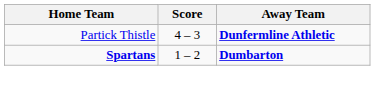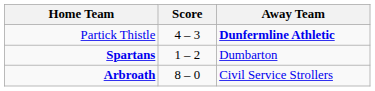 <table class="wikitable" style="border-collapse: collapse;">
 <tr>
 <th align="right" width="185">Home Team</th>
 <th align="center" width="65"> Score </th>
 <th align="left" width="185">Away Team</th>
 </tr>
 <tr>
 <td style="text-align: right;"><a href='#'>Partick Thistle</a></td>
 <td style="text-align: center;">4 – 3</td>
 <td style="text-align: left;"><strong><a href='#'>Dunfermline Athletic</a></strong></td>
 </tr>
 <tr>
 <td style="text-align: right;"><strong><a href='#'>Spartans</a></strong></td>
 <td style="text-align: center;">1 – 2</td>
-<td style="text-align: left;"><strong><a href='#'>Dumbarton</a></strong></td>
+<td style="text-align: left;"><a href='#'>Dumbarton</a></td>
+</tr>
+<tr>
+<td style="text-align: right;"><strong><a href='#'>Arbroath</a></strong></td>
+<td style="text-align: center;">8 – 0</td>
+<td style="text-align: left;"><a href='#'>Civil Service Strollers</a></td>
 </tr>
 </table>
